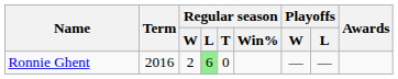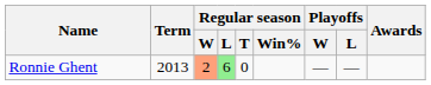 <table class="wikitable" style="text-align:center">
 <tr>
 <th rowspan="2" style="width:140px;">Name</th>
 <th rowspan="2">Term</th>
 <th colspan="4">Regular season</th>
 <th colspan="2">Playoffs</th>
 <th rowspan="2">Awards</th>
 </tr>
 <tr>
 <th>W</th>
 <th>L</th>
 <th>T</th>
 <th>Win%</th>
 <th>W</th>
 <th>L</th>
 </tr>
 <tr>
 <td align=left><a href='#'>Ronnie Ghent</a></td>
-<td>2016</td>
-<td>2</td>
+<td>2013</td>
+<td style="background: lightsalmon;">2</td>
 <td style="background: lightgreen;">6</td>
 <td>0</td>
 <td></td>
 <td>—</td>
 <td>—</td>
 <td></td>
 </tr>
 </table>
